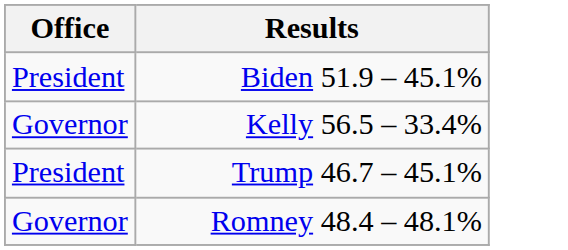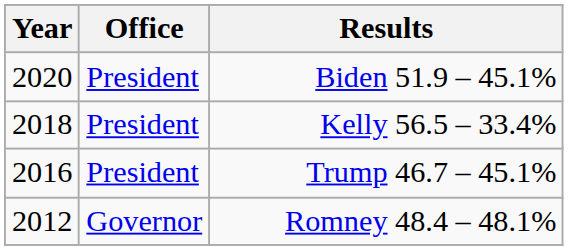 <table class=wikitable>
 <tr>
+<th width="30">Year</th>
 <th width="60">Office</th>
 <th width="180">Results</th>
 </tr>
 <tr>
+<td>2020</td>
 <td><a href='#'>President</a></td>
 <td align="right" ><a href='#'>Biden</a> 51.9 – 45.1%</td>
 </tr>
 <tr>
-<td><a href='#'>Governor</a></td>
+<td>2018</td>
+<td><a href='#'>President</a></td>
 <td align="right" ><a href='#'>Kelly</a> 56.5 – 33.4%</td>
 </tr>
 <tr>
+<td>2016</td>
 <td><a href='#'>President</a></td>
 <td align="right" ><a href='#'>Trump</a> 46.7 – 45.1%</td>
 </tr>
 <tr>
+<td>2012</td>
 <td><a href='#'>Governor</a></td>
 <td align="right" ><a href='#'>Romney</a> 48.4 – 48.1%</td>
 </tr>
 </table>
